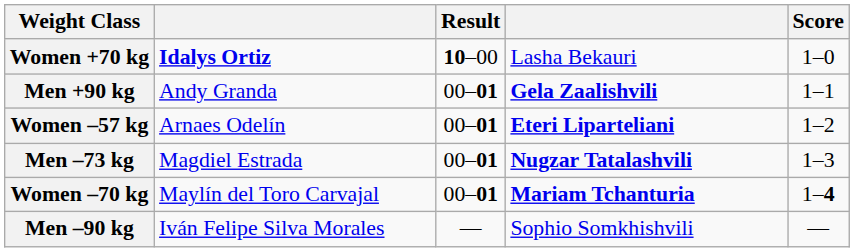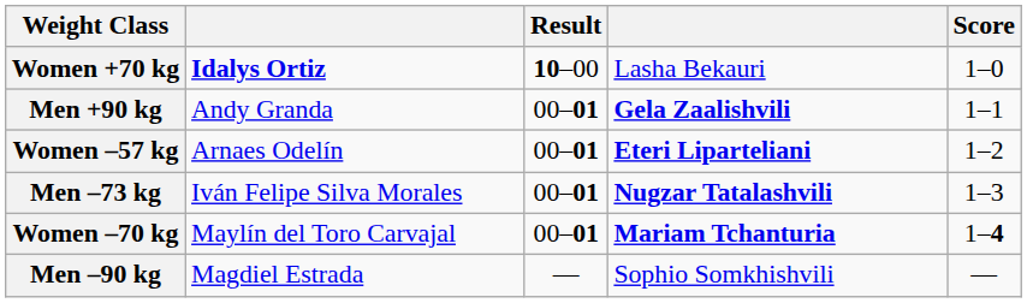 <table class="wikitable">
 <tr>
 <th>Weight Class</th>
 <th style="width: 200px;"></th>
 <th>Result</th>
 <th style="width: 200px;"></th>
 <th>Score</th>
 </tr>
 <tr>
 <th>Women +70 kg</th>
 <td><strong><a href='#'>Idalys Ortiz</a></strong></td>
 <td align=center><strong>10</strong>–00</td>
 <td><a href='#'>Lasha Bekauri</a></td>
 <td align=center>1–0</td>
 </tr>
 <tr>
 <th>Men +90 kg</th>
 <td><a href='#'>Andy Granda</a></td>
 <td align=center>00–<strong>01</strong></td>
 <td><strong><a href='#'>Gela Zaalishvili</a></strong></td>
 <td align=center>1–1</td>
 </tr>
 <tr>
 <th>Women –57 kg</th>
 <td><a href='#'>Arnaes Odelín</a></td>
 <td align=center>00–<strong>01</strong></td>
 <td><strong><a href='#'>Eteri Liparteliani</a></strong></td>
 <td align=center>1–2</td>
 </tr>
 <tr>
 <th>Men –73 kg</th>
-<td><a href='#'>Magdiel Estrada</a></td>
+<td><a href='#'>Iván Felipe Silva Morales</a></td>
 <td align=center>00–<strong>01</strong></td>
 <td><strong><a href='#'>Nugzar Tatalashvili</a></strong></td>
 <td align=center>1–3</td>
 </tr>
 <tr>
 <th>Women –70 kg</th>
 <td><a href='#'>Maylín del Toro Carvajal</a></td>
 <td align=center>00–<strong>01</strong></td>
 <td><strong><a href='#'>Mariam Tchanturia</a> </strong></td>
 <td align=center>1–<strong>4</strong></td>
 </tr>
 <tr>
 <th>Men –90 kg</th>
-<td><a href='#'>Iván Felipe Silva Morales</a></td>
+<td><a href='#'>Magdiel Estrada</a></td>
 <td align=center>—</td>
 <td><a href='#'>Sophio Somkhishvili</a></td>
 <td align=center>—</td>
 </tr>
 </table>
